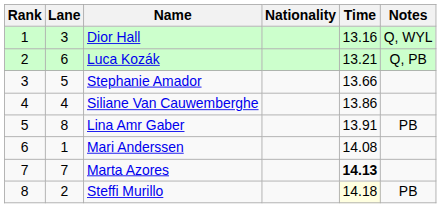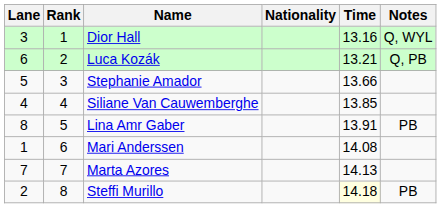 <table class="wikitable sortable" style="text-align:center">
 <tr>
+<th>Lane</th>
 <th>Rank</th>
-<th>Lane</th>
 <th>Name</th>
 <th>Nationality</th>
 <th>Time</th>
 <th>Notes</th>
 </tr>
 <tr bgcolor=ccffcc>
+<td>3</td>
 <td>1</td>
-<td>3</td>
 <td align=left><a href='#'>Dior Hall</a></td>
 <td align=left></td>
 <td>13.16</td>
 <td>Q, WYL</td>
 </tr>
 <tr bgcolor=ccffcc>
+<td>6</td>
 <td>2</td>
-<td>6</td>
 <td align=left><a href='#'>Luca Kozák</a></td>
 <td align=left></td>
 <td>13.21</td>
 <td>Q, PB</td>
 </tr>
 <tr>
+<td>5</td>
 <td>3</td>
-<td>5</td>
 <td align=left><a href='#'>Stephanie Amador</a></td>
 <td align=left></td>
 <td>13.66</td>
 <td></td>
 </tr>
 <tr>
 <td>4</td>
 <td>4</td>
 <td align=left><a href='#'>Siliane Van Cauwemberghe</a></td>
 <td align=left></td>
-<td>13.86</td>
+<td>13.85</td>
 <td></td>
 </tr>
 <tr>
+<td>8</td>
 <td>5</td>
-<td>8</td>
 <td align=left><a href='#'>Lina Amr Gaber</a></td>
 <td align=left></td>
 <td>13.91</td>
 <td>PB</td>
 </tr>
 <tr>
+<td>1</td>
 <td>6</td>
-<td>1</td>
 <td align=left><a href='#'>Mari Anderssen</a></td>
 <td align=left></td>
 <td>14.08</td>
 <td></td>
 </tr>
 <tr>
 <td>7</td>
 <td>7</td>
 <td align=left><a href='#'>Marta Azores</a></td>
 <td align=left></td>
-<td><strong>14.13</strong></td>
+<td>14.13</td>
 <td></td>
 </tr>
 <tr>
+<td>2</td>
 <td>8</td>
-<td>2</td>
 <td align=left><a href='#'>Steffi Murillo</a></td>
 <td align=left></td>
 <td style="background: lightyellow;">14.18</td>
 <td>PB</td>
 </tr>
 </table>
